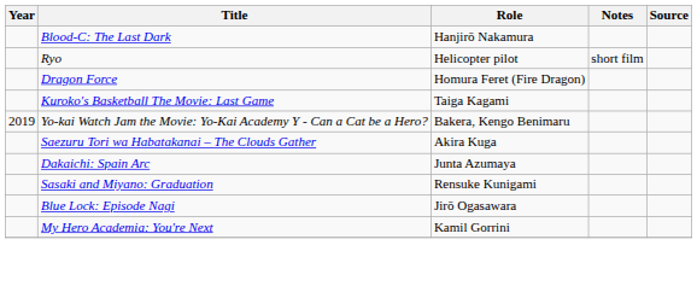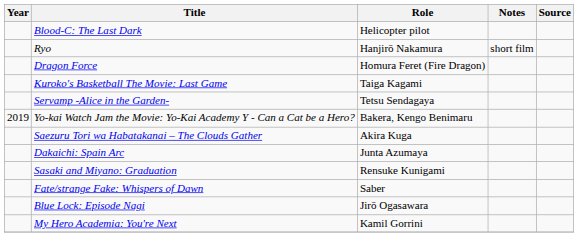 <table class="wikitable sortable plainrowheaders">
 <tr>
 <th>Year</th>
 <th>Title</th>
 <th>Role</th>
 <th class="unsortable">Notes</th>
 <th class="unsortable">Source</th>
 </tr>
 <tr>
 <td></td>
 <td><em><a href='#'>Blood-C: The Last Dark</a></em></td>
-<td>Hanjirō Nakamura</td>
+<td>Helicopter pilot</td>
 <td></td>
 <td></td>
 </tr>
 <tr>
 <td></td>
 <td><em>Ryo</em></td>
-<td>Helicopter pilot</td>
+<td>Hanjirō Nakamura</td>
 <td>short film</td>
 <td></td>
 </tr>
 <tr>
 <td></td>
 <td><em><a href='#'>Dragon Force</a></em></td>
 <td>Homura Feret (Fire Dragon)</td>
 <td></td>
 <td></td>
 </tr>
 <tr>
 <td></td>
 <td><em><a href='#'>Kuroko's Basketball The Movie: Last Game</a></em></td>
 <td>Taiga Kagami</td>
+<td></td>
+<td></td>
+</tr>
+<tr>
+<td></td>
+<td><em><a href='#'>Servamp -Alice in the Garden-</a></em></td>
+<td>Tetsu Sendagaya</td>
 <td></td>
 <td></td>
 </tr>
 <tr>
 <td>2019</td>
 <td><em>Yo-kai Watch Jam the Movie: Yo-Kai Academy Y - Can a Cat be a Hero?</em></td>
 <td>Bakera, Kengo Benimaru</td>
 <td></td>
 <td></td>
 </tr>
 <tr>
 <td></td>
 <td><em><a href='#'>Saezuru Tori wa Habatakanai – The Clouds Gather</a></em></td>
 <td>Akira Kuga</td>
 <td></td>
 <td></td>
 </tr>
 <tr>
 <td></td>
 <td><em><a href='#'>Dakaichi: Spain Arc</a></em></td>
 <td>Junta Azumaya</td>
 <td></td>
 <td></td>
 </tr>
 <tr>
 <td></td>
 <td><em><a href='#'>Sasaki and Miyano: Graduation</a></em></td>
 <td>Rensuke Kunigami</td>
 <td></td>
 <td></td>
 </tr>
 <tr>
 <td></td>
+<td><em><a href='#'>Fate/strange Fake: Whispers of Dawn</a></em></td>
+<td>Saber</td>
+<td></td>
+<td></td>
+</tr>
+<tr>
+<td></td>
 <td><em><a href='#'>Blue Lock: Episode Nagi</a></em></td>
 <td>Jirō Ogasawara</td>
 <td></td>
 <td></td>
 </tr>
 <tr>
 <td></td>
 <td><em><a href='#'>My Hero Academia: You're Next</a></em></td>
 <td>Kamil Gorrini</td>
 <td></td>
 <td></td>
 </tr>
 <tr>
 </tr>
 </table>
